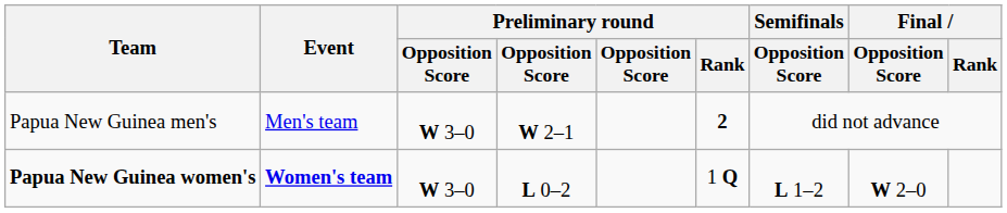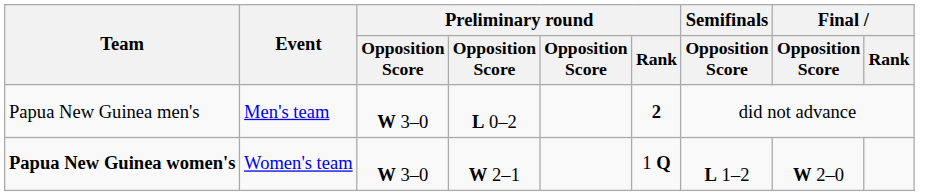 <table class=wikitable style=font-size:90%;text-align:center>
 <tr>
 <th rowspan=2>Team</th>
 <th rowspan=2>Event</th>
 <th colspan=4>Preliminary round</th>
 <th>Semifinals</th>
 <th colspan=2>Final / </th>
 </tr>
 <tr style=font-size:95%>
 <th>Opposition<br>Score</th>
 <th>Opposition<br>Score</th>
 <th>Opposition<br>Score</th>
 <th>Rank</th>
 <th>Opposition<br>Score</th>
 <th>Opposition<br>Score</th>
 <th>Rank</th>
 </tr>
 <tr>
 <td align=left>Papua New Guinea men's</td>
 <td align=left><a href='#'>Men's team</a></td>
 <td><br><strong>W</strong> 3–0</td>
-<td><br><strong>W</strong> 2–1</td>
+<td><br><strong>L</strong> 0–2</td>
 <td></td>
 <td><strong>2</strong></td>
 <td colspan=3>did not advance</td>
 </tr>
 <tr>
 <td align=left><strong>Papua New Guinea women's</strong></td>
-<td align=left><strong><a href='#'>Women's team</a></strong></td>
+<td align=left><a href='#'>Women's team</a></td>
 <td><br><strong>W</strong> 3–0</td>
-<td><br><strong>L</strong> 0–2</td>
+<td><br><strong>W</strong> 2–1</td>
 <td></td>
 <td>1 <strong>Q</strong></td>
 <td><br><strong>L</strong> 1–2</td>
 <td><br><strong>W</strong> 2–0</td>
 <td></td>
 </tr>
 </table>
